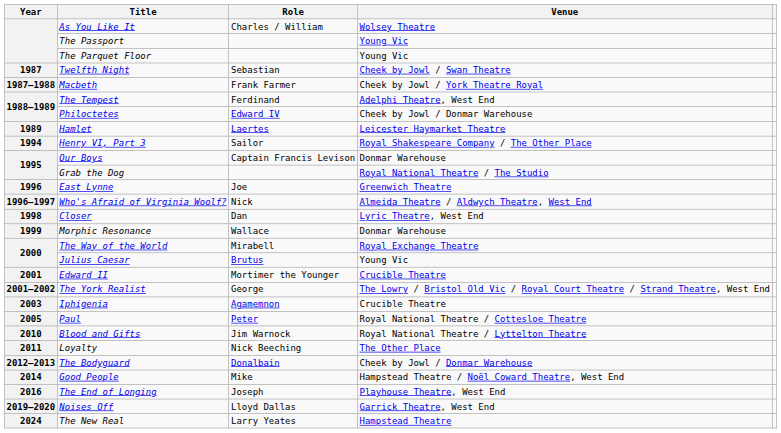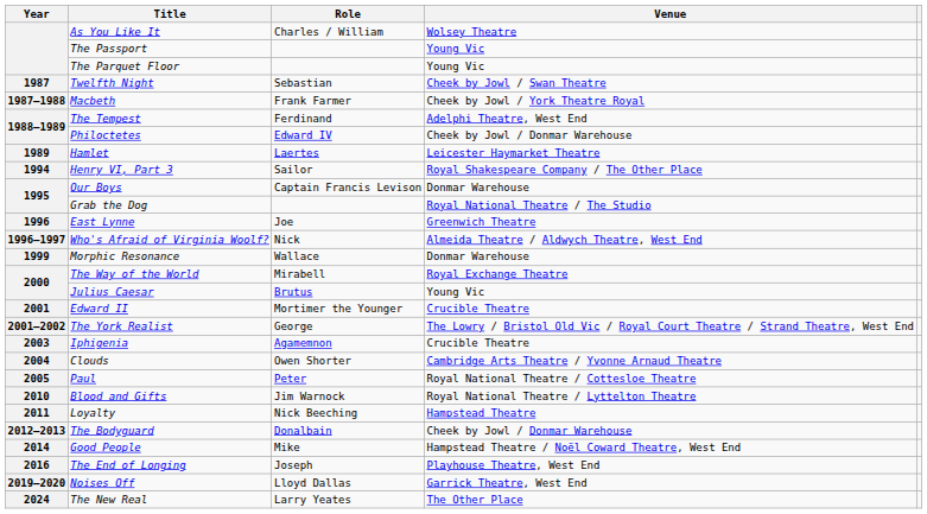 <table class="wikitable plainrowheaders sortable">
 <tr>
 <th scope="col">Year</th>
 <th scope="col">Title</th>
 <th scope="col">Role</th>
 <th scope="col">Venue</th>
 <th scope="col" class="unsortable"></th>
 </tr>
 <tr>
 <th rowspan="3" scope="row"></th>
 <td><em><a href='#'>As You Like It</a></em></td>
 <td>Charles / William</td>
 <td><a href='#'>Wolsey Theatre</a></td>
 <td></td>
 </tr>
 <tr>
 <td><em>The Passport</em></td>
 <td></td>
 <td><a href='#'>Young Vic</a></td>
 <td></td>
 </tr>
 <tr>
 <td><em>The Parquet Floor</em></td>
 <td></td>
 <td>Young Vic</td>
 <td></td>
 </tr>
 <tr>
 <th scope="row">1987</th>
 <td><em><a href='#'>Twelfth Night</a></em></td>
 <td>Sebastian</td>
 <td><a href='#'>Cheek by Jowl</a> / <a href='#'>Swan Theatre</a></td>
 <td></td>
 </tr>
 <tr>
 <th scope="row">1987–1988</th>
 <td><em><a href='#'>Macbeth</a></em></td>
 <td>Frank Farmer</td>
 <td>Cheek by Jowl / <a href='#'>York Theatre Royal</a></td>
 <td></td>
 </tr>
 <tr>
 <th rowspan="2" scope="row">1988–1989</th>
 <td><em><a href='#'>The Tempest</a></em></td>
 <td>Ferdinand</td>
 <td><a href='#'>Adelphi Theatre</a>, West End</td>
 <td></td>
 </tr>
 <tr>
 <td><em><a href='#'>Philoctetes</a></em></td>
 <td><a href='#'>Edward IV</a></td>
 <td>Cheek by Jowl / Donmar Warehouse</td>
 <td></td>
 </tr>
 <tr>
 <th scope="row">1989</th>
 <td><em><a href='#'>Hamlet</a></em></td>
 <td><a href='#'>Laertes</a></td>
 <td><a href='#'>Leicester Haymarket Theatre</a></td>
 <td></td>
 </tr>
 <tr>
 <th scope="row">1994</th>
 <td><em><a href='#'>Henry VI, Part 3</a></em></td>
 <td>Sailor</td>
 <td><a href='#'>Royal Shakespeare Company</a> / <a href='#'>The Other Place</a></td>
 <td></td>
 </tr>
 <tr>
 <th rowspan="2" scope="row">1995</th>
 <td><em><a href='#'>Our Boys</a></em></td>
 <td>Captain Francis Levison</td>
 <td>Donmar Warehouse</td>
 <td></td>
 </tr>
 <tr>
 <td><em>Grab the Dog</em></td>
 <td></td>
 <td><a href='#'>Royal National Theatre</a> / <a href='#'>The Studio</a></td>
 <td></td>
 </tr>
 <tr>
 <th scope="row">1996</th>
 <td><em><a href='#'>East Lynne</a></em></td>
 <td>Joe</td>
 <td><a href='#'>Greenwich Theatre</a></td>
 <td></td>
 </tr>
 <tr>
 <th scope="row">1996–1997</th>
 <td><em><a href='#'>Who's Afraid of Virginia Woolf?</a></em></td>
 <td>Nick</td>
 <td><a href='#'>Almeida Theatre</a> / <a href='#'>Aldwych Theatre</a>, <a href='#'>West End</a></td>
 <td></td>
 </tr>
 <tr>
-<th scope="row">1998</th>
-<td><em><a href='#'>Closer</a></em></td>
-<td>Dan</td>
-<td><a href='#'>Lyric Theatre</a>, West End</td>
-<td></td>
-</tr>
-<tr>
 <th scope="row">1999</th>
 <td><em>Morphic Resonance</em></td>
 <td>Wallace</td>
 <td>Donmar Warehouse</td>
 <td></td>
 </tr>
 <tr>
 <th rowspan="2" scope="row">2000</th>
 <td><em><a href='#'>The Way of the World</a></em></td>
 <td>Mirabell</td>
 <td><a href='#'>Royal Exchange Theatre</a></td>
 <td></td>
 </tr>
 <tr>
 <td><em><a href='#'>Julius Caesar</a></em></td>
 <td><a href='#'>Brutus</a></td>
 <td>Young Vic</td>
 <td></td>
 </tr>
 <tr>
 <th scope="row">2001</th>
 <td><em><a href='#'>Edward II</a></em></td>
 <td>Mortimer the Younger</td>
 <td><a href='#'>Crucible Theatre</a></td>
 <td></td>
 </tr>
 <tr>
 <th scope="row">2001–2002</th>
 <td><em><a href='#'>The York Realist</a></em></td>
 <td>George</td>
 <td><a href='#'>The Lowry</a> / <a href='#'>Bristol Old Vic</a> / <a href='#'>Royal Court Theatre</a> / <a href='#'>Strand Theatre</a>, West End</td>
 <td></td>
 </tr>
 <tr>
 <th scope="row">2003</th>
 <td><em><a href='#'>Iphigenia</a></em></td>
 <td><a href='#'>Agamemnon</a></td>
 <td>Crucible Theatre</td>
 <td></td>
 </tr>
 <tr>
+<th scope="row">2004</th>
+<td><em>Clouds</em></td>
+<td>Owen Shorter</td>
+<td><a href='#'>Cambridge Arts Theatre</a> / <a href='#'>Yvonne Arnaud Theatre</a></td>
+<td></td>
+</tr>
+<tr>
 <th scope="row">2005</th>
 <td><em><a href='#'>Paul</a></em></td>
 <td><a href='#'>Peter</a></td>
 <td>Royal National Theatre / <a href='#'>Cottesloe Theatre</a></td>
 <td></td>
 </tr>
 <tr>
 <th scope="row">2010</th>
 <td><em><a href='#'>Blood and Gifts</a></em></td>
 <td>Jim Warnock</td>
 <td>Royal National Theatre / <a href='#'>Lyttelton Theatre</a></td>
 <td></td>
 </tr>
 <tr>
 <th scope="row">2011</th>
 <td><em>Loyalty</em></td>
 <td>Nick Beeching</td>
-<td><a href='#'>The Other Place</a></td>
+<td><a href='#'>Hampstead Theatre</a></td>
 </tr>
 <tr>
 <th scope="row">2012–2013</th>
 <td><em><a href='#'>The Bodyguard</a></em></td>
 <td><a href='#'>Donalbain</a></td>
 <td>Cheek by Jowl / <a href='#'>Donmar Warehouse</a></td>
 <td></td>
 </tr>
 <tr>
 <th scope="row">2014</th>
 <td><em><a href='#'>Good People</a></em></td>
 <td>Mike</td>
 <td>Hampstead Theatre / <a href='#'>Noël Coward Theatre</a>, West End</td>
 <td></td>
 </tr>
 <tr>
 <th scope="row">2016</th>
 <td><em><a href='#'>The End of Longing</a></em></td>
 <td>Joseph</td>
 <td><a href='#'>Playhouse Theatre</a>, West End</td>
 <td></td>
 </tr>
 <tr>
 <th scope="row">2019–2020</th>
 <td><em><a href='#'>Noises Off</a></em></td>
 <td>Lloyd Dallas</td>
 <td><a href='#'>Garrick Theatre</a>, West End</td>
 <td></td>
 </tr>
 <tr>
 <th scope="row">2024</th>
 <td><em>The New Real</em></td>
 <td>Larry Yeates</td>
-<td><a href='#'>Hampstead Theatre</a></td>
+<td><a href='#'>The Other Place</a></td>
 <td></td>
 </tr>
 </table>
